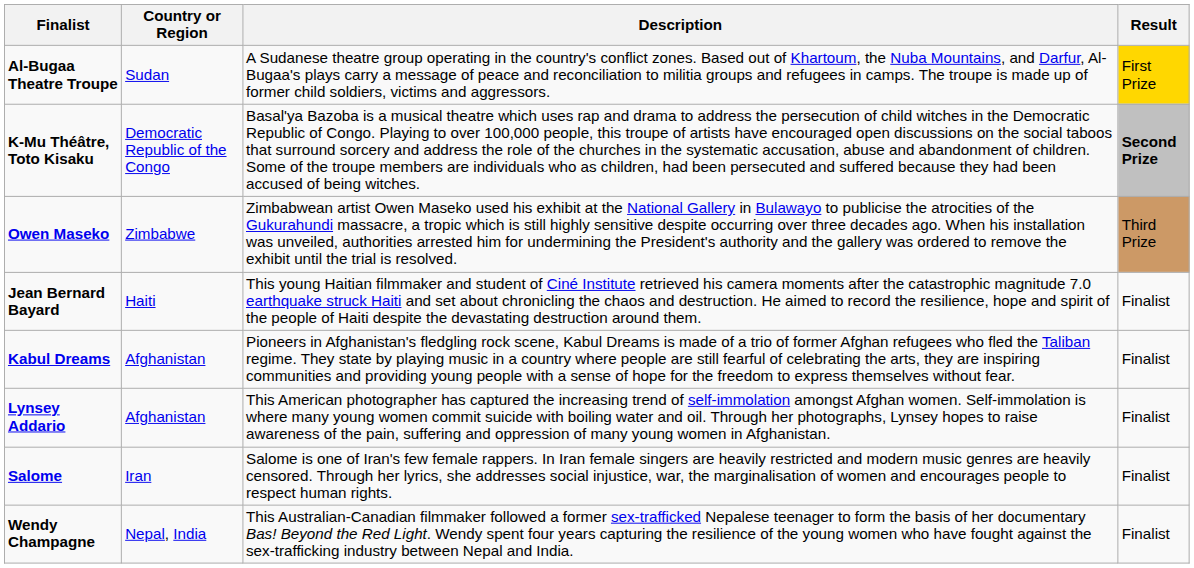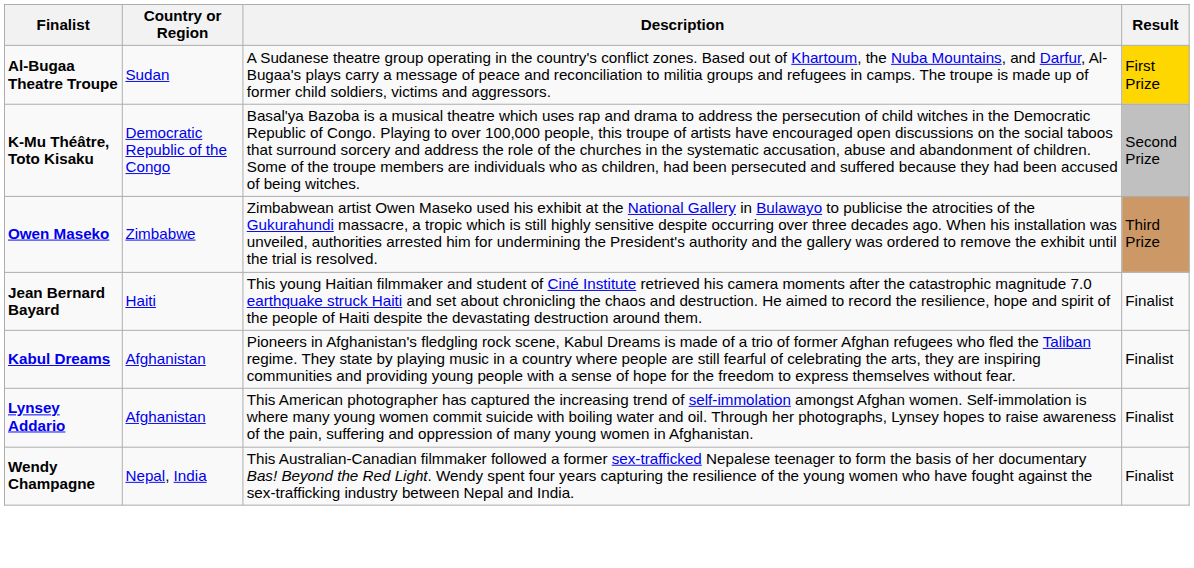 <table class="wikitable">
 <tr>
 <th>Finalist</th>
 <th>Country or Region</th>
 <th>Description</th>
 <th>Result</th>
 </tr>
 <tr>
 <td><strong>Al-Bugaa Theatre Troupe</strong></td>
 <td><a href='#'>Sudan</a></td>
 <td>A Sudanese theatre group operating in the country's conflict zones. Based out of <a href='#'>Khartoum</a>, the <a href='#'>Nuba Mountains</a>, and <a href='#'>Darfur</a>, Al-Bugaa's plays carry a message of peace and reconciliation to militia groups and refugees in camps. The troupe is made up of former child soldiers, victims and aggressors.</td>
 <td bgcolor=gold>First Prize</td>
 </tr>
 <tr>
 <td><strong>K-Mu Théâtre, Toto Kisaku</strong></td>
 <td><a href='#'>Democratic Republic of the Congo</a></td>
 <td>Basal'ya Bazoba is a musical theatre which uses rap and drama to address the persecution of child witches in the Democratic Republic of Congo. Playing to over 100,000 people, this troupe of artists have encouraged open discussions on the social taboos that surround sorcery and address the role of the churches in the systematic accusation, abuse and abandonment of children. Some of the troupe members are individuals who as children, had been persecuted and suffered because they had been accused of being witches.</td>
-<td bgcolor=silver><strong>Second Prize</strong></td>
+<td bgcolor=silver>Second Prize</td>
 </tr>
 <tr>
 <td><strong><a href='#'>Owen Maseko</a></strong></td>
 <td><a href='#'>Zimbabwe</a></td>
 <td>Zimbabwean artist Owen Maseko used his exhibit at the <a href='#'>National Gallery</a> in <a href='#'>Bulawayo</a> to publicise the atrocities of the <a href='#'>Gukurahundi</a> massacre, a tropic which is still highly sensitive despite occurring over three decades ago. When his installation was unveiled, authorities arrested him for undermining the President's authority and the gallery was ordered to remove the exhibit until the trial is resolved.</td>
 <td bgcolor=cc9966>Third Prize</td>
 </tr>
 <tr>
 <td><strong>Jean Bernard Bayard</strong></td>
 <td><a href='#'>Haiti</a></td>
 <td>This young Haitian filmmaker and student of <a href='#'>Ciné Institute</a> retrieved his camera moments after the catastrophic magnitude 7.0 <a href='#'>earthquake struck Haiti</a> and set about chronicling the chaos and destruction. He aimed to record the resilience, hope and spirit of the people of Haiti despite the devastating destruction around them.</td>
 <td>Finalist</td>
 </tr>
 <tr>
 <td><strong><a href='#'>Kabul Dreams</a></strong></td>
 <td><a href='#'>Afghanistan</a></td>
 <td>Pioneers in Afghanistan's fledgling rock scene, Kabul Dreams is made of a trio of former Afghan refugees who fled the <a href='#'>Taliban</a> regime. They state by playing music in a country where people are still fearful of celebrating the arts, they are inspiring communities and providing young people with a sense of hope for the freedom to express themselves without fear.</td>
 <td>Finalist</td>
 </tr>
 <tr>
 <td><strong><a href='#'>Lynsey Addario</a></strong></td>
 <td><a href='#'>Afghanistan</a></td>
 <td>This American photographer has captured the increasing trend of <a href='#'>self-immolation</a> amongst Afghan women. Self-immolation is where many young women commit suicide with boiling water and oil.  Through her photographs, Lynsey hopes to raise awareness of the pain, suffering and oppression of many young women in Afghanistan.</td>
 <td>Finalist</td>
 </tr>
 <tr>
-<td><strong><a href='#'>Salome</a></strong></td>
-<td><a href='#'>Iran</a></td>
-<td>Salome is one of Iran's few female rappers. In Iran female singers are heavily restricted and modern music genres are heavily censored. Through her lyrics, she addresses social injustice, war, the marginalisation of women and encourages people to respect human rights.</td>
-<td>Finalist</td>
-</tr>
-<tr>
 <td><strong>Wendy Champagne</strong></td>
 <td><a href='#'>Nepal</a>, <a href='#'>India</a></td>
 <td>This Australian-Canadian filmmaker followed a former <a href='#'>sex-trafficked</a> Nepalese teenager to form the basis of her documentary <em>Bas! Beyond the Red Light</em>. Wendy spent four years capturing the resilience of the young women who have fought against the sex-trafficking industry between Nepal and India.</td>
 <td>Finalist</td>
 </tr>
 </table>
